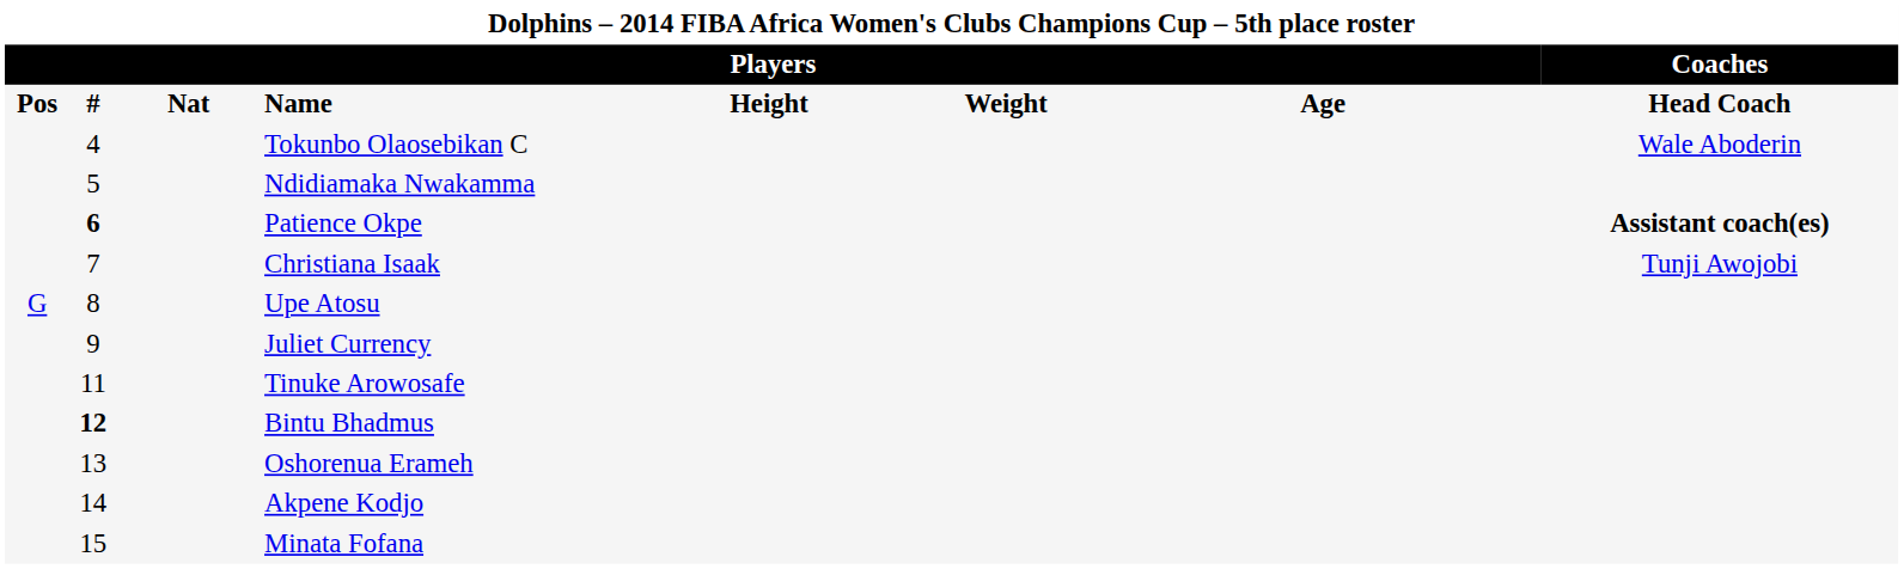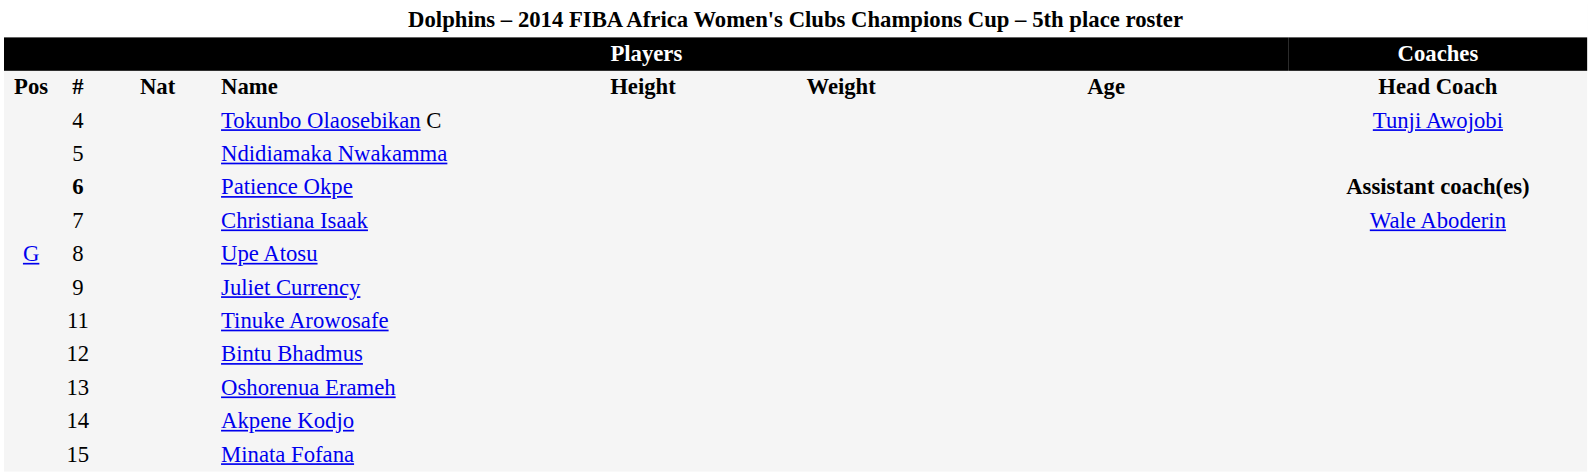 <table border=0 cellpadding=2 cellspacing=0  |- bgcolor=#f5f5f5 style="text-align:center; font-size:85%;" width=75%>
 <tr>
 <td colspan="8" style="background: white; color: black"><strong>Dolphins – 2014 FIBA Africa Women's Clubs Champions Cup – 5th place roster</strong></td>
 </tr>
 <tr>
 <td colspan="7" style="background: black; color: white"><strong>Players</strong></td>
 <td style="background: black; color: white"><strong>Coaches</strong></td>
 </tr>
 <tr style="background=#f5f5f5; color: black">
 <th width=5px>Pos</th>
 <th width=5px>#</th>
 <th width=50px>Nat</th>
 <th width=135px align=left>Name</th>
 <th width=100px>Height</th>
 <th width=70px>Weight</th>
 <th width=160px>Age</th>
 <th width=130px>Head Coach</th>
 </tr>
 <tr>
 <td></td>
 <td>4</td>
 <td></td>
 <td align=left><a href='#'>Tokunbo Olaosebikan</a> C</td>
 <td><span></span></td>
 <td><span></span></td>
 <td><span></span></td>
-<td> <a href='#'>Wale Aboderin</a></td>
+<td> <a href='#'>Tunji Awojobi</a></td>
 </tr>
 <tr>
 <td></td>
 <td>5</td>
 <td></td>
 <td align=left><a href='#'>Ndidiamaka Nwakamma</a></td>
 <td></td>
 <td></td>
 <td><span></span></td>
 </tr>
 <tr>
 <td></td>
 <td><strong>6</strong></td>
 <td></td>
 <td align=left><a href='#'>Patience Okpe</a></td>
 <td></td>
 <td></td>
 <td><span></span></td>
 <td><strong>Assistant coach(es)</strong></td>
 </tr>
 <tr>
 <td></td>
 <td>7</td>
 <td></td>
 <td align=left><a href='#'>Christiana Isaak</a></td>
 <td></td>
 <td></td>
 <td><span></span></td>
-<td> <a href='#'>Tunji Awojobi</a></td>
+<td> <a href='#'>Wale Aboderin</a></td>
 </tr>
 <tr>
 <td><a href='#'>G</a></td>
 <td>8</td>
 <td></td>
 <td align=left><a href='#'>Upe Atosu</a></td>
 <td><span></span></td>
 <td></td>
 <td><span></span></td>
 </tr>
 <tr>
 <td></td>
 <td>9</td>
 <td></td>
 <td align=left><a href='#'>Juliet Currency</a></td>
 <td></td>
 <td></td>
 <td><span></span></td>
 </tr>
 <tr>
 <td></td>
 <td>11</td>
 <td></td>
 <td align=left><a href='#'>Tinuke Arowosafe</a></td>
 <td></td>
 <td></td>
 <td><span></span></td>
 </tr>
 <tr>
 <td></td>
-<td><strong>12</strong></td>
+<td>12</td>
 <td></td>
 <td align=left><a href='#'>Bintu Bhadmus</a></td>
 <td><span></span></td>
 <td><span></span></td>
 <td><span></span></td>
 </tr>
 <tr>
 <td></td>
 <td>13</td>
 <td></td>
 <td align=left><a href='#'>Oshorenua Erameh</a></td>
 <td></td>
 <td></td>
 <td><span></span></td>
 </tr>
 <tr>
 <td></td>
 <td>14</td>
 <td></td>
 <td align=left><a href='#'>Akpene Kodjo</a></td>
 <td></td>
 <td></td>
 <td><span></span></td>
 </tr>
 <tr>
 <td></td>
 <td>15</td>
 <td></td>
 <td align=left><a href='#'>Minata Fofana</a></td>
 <td></td>
 <td></td>
 <td><span></span></td>
 </tr>
 </table>
